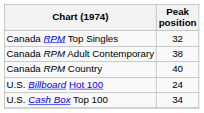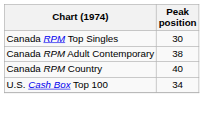 <table class="wikitable sortable">
 <tr>
 <th>Chart (1974)</th>
 <th>Peak<br>position</th>
 </tr>
 <tr>
 <td>Canada <em><a href='#'>RPM</a></em> Top Singles</td>
-<td style="text-align:center;">32</td>
+<td style="text-align:center;">30</td>
 </tr>
 <tr>
 <td>Canada <em>RPM</em> Adult Contemporary</td>
 <td style="text-align:center;">38</td>
 </tr>
 <tr>
 <td>Canada <em>RPM</em> Country</td>
 <td style="text-align:center;">40</td>
 </tr>
 <tr>
-<td>U.S. <em><a href='#'>Billboard</a></em> <a href='#'>Hot 100</a></td>
-<td style="text-align:center;">24</td>
-</tr>
-<tr>
 <td>U.S. <a href='#'><em>Cash Box</em></a> Top 100</td>
 <td align="center">34</td>
 </tr>
 <tr>
 </tr>
 </table>
